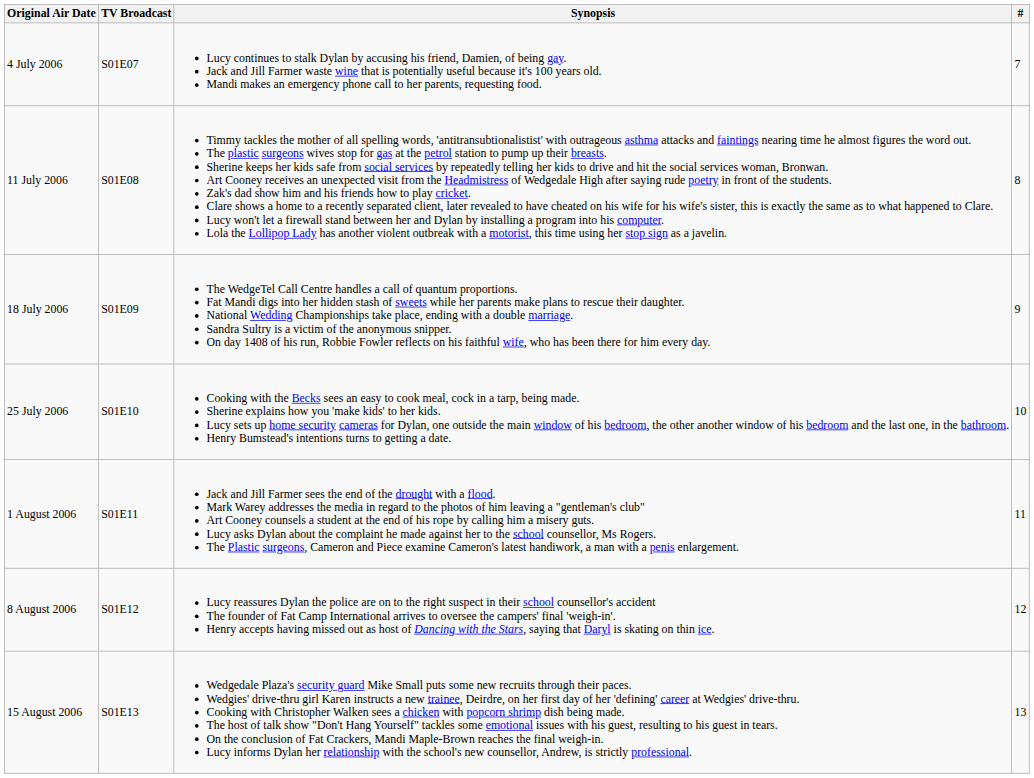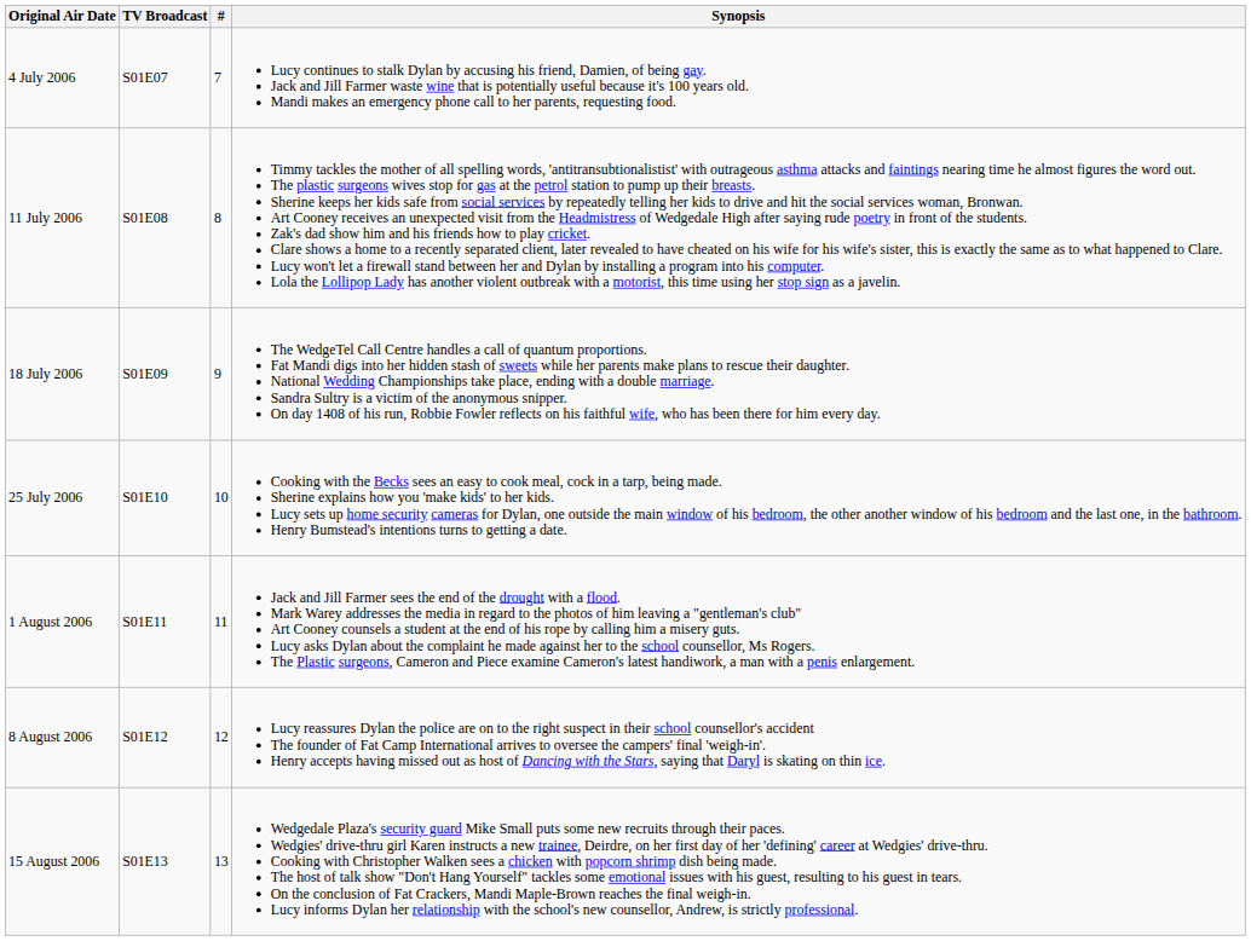 <table class="wikitable">
 <tr>
 <th>Original Air Date</th>
 <th>TV Broadcast</th>
+<th>#</th>
 <th>Synopsis</th>
-<th>#</th>
 </tr>
 <tr>
 <td>4 July 2006</td>
 <td>S01E07</td>
+<td>7</td>
 <td><br><ul><li>Lucy continues to stalk Dylan by accusing his friend, Damien, of being <a href='#'>gay</a>.</li><li>Jack and Jill Farmer waste <a href='#'>wine</a> that is potentially useful because it's 100 years old.</li><li>Mandi makes an emergency phone call to her parents, requesting food.</li></ul></td>
-<td>7</td>
 </tr>
 <tr>
 <td>11 July 2006</td>
 <td>S01E08</td>
+<td>8</td>
 <td><br><ul><li>Timmy tackles the mother of all spelling words, 'antitransubtionalistist' with outrageous <a href='#'>asthma</a> attacks and <a href='#'>faintings</a> nearing time he almost figures the word out.</li><li>The <a href='#'>plastic</a> <a href='#'>surgeons</a> wives stop for <a href='#'>gas</a> at the <a href='#'>petrol</a> station to pump up their <a href='#'>breasts</a>.</li><li>Sherine keeps her kids safe from <a href='#'>social services</a> by repeatedly telling her kids to drive and hit the social services woman, Bronwan.</li><li>Art Cooney receives an unexpected visit from the <a href='#'>Headmistress</a> of Wedgedale High after saying rude <a href='#'>poetry</a> in front of the students.</li><li>Zak's dad show him and his friends how to play <a href='#'>cricket</a>.</li><li>Clare shows a home to a recently separated client, later revealed to have cheated on his wife for his wife's sister, this is exactly the same as to what happened to Clare.</li><li>Lucy won't let a firewall stand between her and Dylan by installing a program into his <a href='#'>computer</a>.</li><li>Lola the <a href='#'>Lollipop Lady</a> has another violent outbreak with a <a href='#'>motorist</a>, this time using her <a href='#'>stop sign</a> as a javelin.</li></ul></td>
-<td>8</td>
 </tr>
 <tr>
 <td>18 July 2006</td>
 <td>S01E09</td>
+<td>9</td>
 <td><br><ul><li>The WedgeTel Call Centre handles a call of quantum proportions.</li><li>Fat Mandi digs into her hidden stash of <a href='#'>sweets</a> while her parents make plans to rescue their daughter.</li><li>National <a href='#'>Wedding</a> Championships take place, ending with a double <a href='#'>marriage</a>.</li><li>Sandra Sultry is a victim of the anonymous snipper.</li><li>On day 1408 of his run, Robbie Fowler reflects on his faithful <a href='#'>wife</a>, who has been there for him every day.</li></ul></td>
-<td>9</td>
 </tr>
 <tr>
 <td>25 July 2006</td>
 <td>S01E10</td>
+<td>10</td>
 <td><br><ul><li>Cooking with the <a href='#'>Becks</a> sees an easy to cook meal, cock in a tarp, being made.</li><li>Sherine explains how you 'make kids' to her kids.</li><li>Lucy sets up <a href='#'>home security</a> <a href='#'>cameras</a> for Dylan, one outside the main <a href='#'>window</a> of his <a href='#'>bedroom</a>, the other another window of his <a href='#'>bedroom</a> and the last one, in the <a href='#'>bathroom</a>.</li><li>Henry Bumstead's intentions turns to getting a date.</li></ul></td>
-<td>10</td>
 </tr>
 <tr>
 <td>1 August 2006</td>
 <td>S01E11</td>
+<td>11</td>
 <td><br><ul><li>Jack and Jill Farmer sees the end of the <a href='#'>drought</a> with a <a href='#'>flood</a>.</li><li>Mark Warey addresses the media in regard to the photos of him leaving a "gentleman's club"</li><li>Art Cooney counsels a student at the end of his rope by calling him a misery guts.</li><li>Lucy asks Dylan about the complaint he made against her to the <a href='#'>school</a> counsellor, Ms Rogers.</li><li>The <a href='#'>Plastic</a> <a href='#'>surgeons</a>, Cameron and Piece examine Cameron's latest handiwork, a man with a <a href='#'>penis</a> enlargement.</li></ul></td>
-<td>11</td>
 </tr>
 <tr>
 <td>8 August 2006</td>
 <td>S01E12</td>
+<td>12</td>
 <td><br><ul><li>Lucy reassures Dylan the police are on to the right suspect in their <a href='#'>school</a> counsellor's accident</li><li>The founder of Fat Camp International arrives to oversee the campers' final 'weigh-in'.</li><li>Henry accepts having missed out as host of <em><a href='#'>Dancing with the Stars</a></em>, saying that <a href='#'>Daryl</a> is skating on thin <a href='#'>ice</a>.</li></ul></td>
-<td>12</td>
 </tr>
 <tr>
 <td>15 August 2006</td>
 <td>S01E13</td>
+<td>13</td>
 <td><br><ul><li>Wedgedale Plaza's <a href='#'>security guard</a> Mike Small puts some new recruits through their paces.</li><li>Wedgies' drive-thru girl Karen instructs a new <a href='#'>trainee</a>, Deirdre, on her first day of her 'defining' <a href='#'>career</a> at Wedgies' drive-thru.</li><li>Cooking with Christopher Walken sees a <a href='#'>chicken</a> with <a href='#'>popcorn shrimp</a> dish being made.</li><li>The host of talk show "Don't Hang Yourself" tackles some <a href='#'>emotional</a> issues with his guest, resulting to his guest in tears.</li><li>On the conclusion of Fat Crackers, Mandi Maple-Brown reaches the final weigh-in.</li><li>Lucy informs Dylan her <a href='#'>relationship</a> with the school's new counsellor, Andrew, is strictly <a href='#'>professional</a>.</li></ul></td>
-<td>13</td>
 </tr>
 </table>
